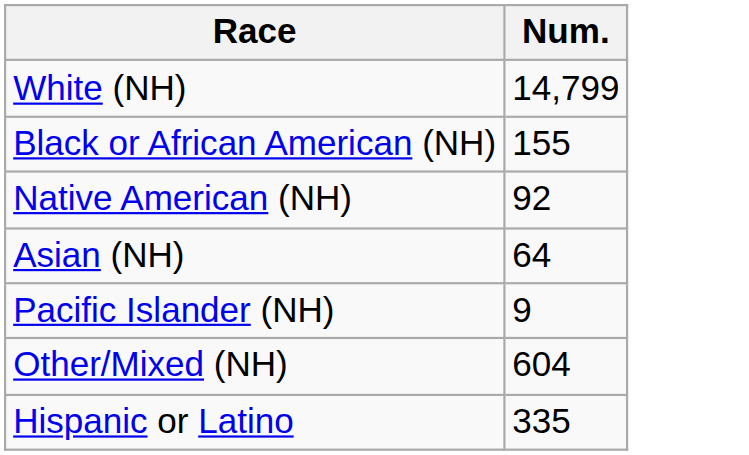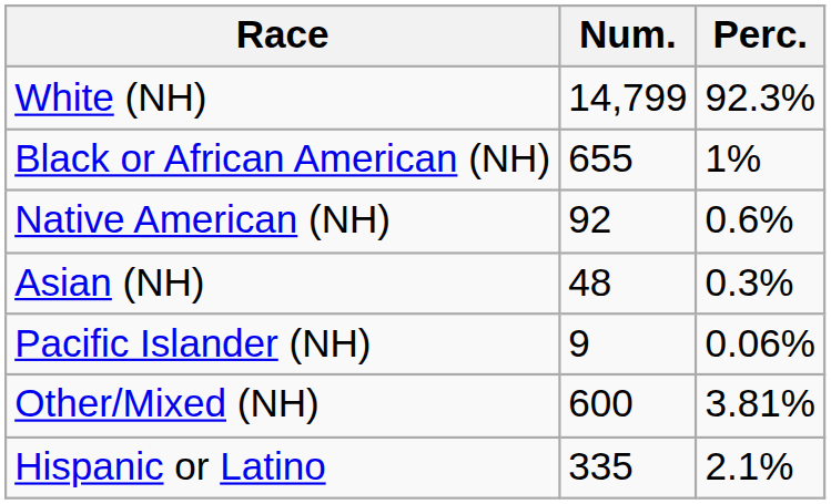 <table class="wikitable">
 <tr>
 <th>Race</th>
 <th>Num.</th>
+<th>Perc.</th>
 </tr>
 <tr>
 <td><a href='#'>White</a> (NH)</td>
 <td>14,799</td>
+<td>92.3%</td>
 </tr>
 <tr>
 <td><a href='#'>Black or African American</a> (NH)</td>
-<td>155</td>
+<td>655</td>
+<td>1%</td>
 </tr>
 <tr>
 <td><a href='#'>Native American</a> (NH)</td>
 <td>92</td>
+<td>0.6%</td>
 </tr>
 <tr>
 <td><a href='#'>Asian</a> (NH)</td>
-<td>64</td>
+<td>48</td>
+<td>0.3%</td>
 </tr>
 <tr>
 <td><a href='#'>Pacific Islander</a> (NH)</td>
 <td>9</td>
+<td>0.06%</td>
 </tr>
 <tr>
 <td><a href='#'>Other/Mixed</a> (NH)</td>
-<td>604</td>
+<td>600</td>
+<td>3.81%</td>
 </tr>
 <tr>
 <td><a href='#'>Hispanic</a> or <a href='#'>Latino</a></td>
 <td>335</td>
+<td>2.1%</td>
 </tr>
 </table>
